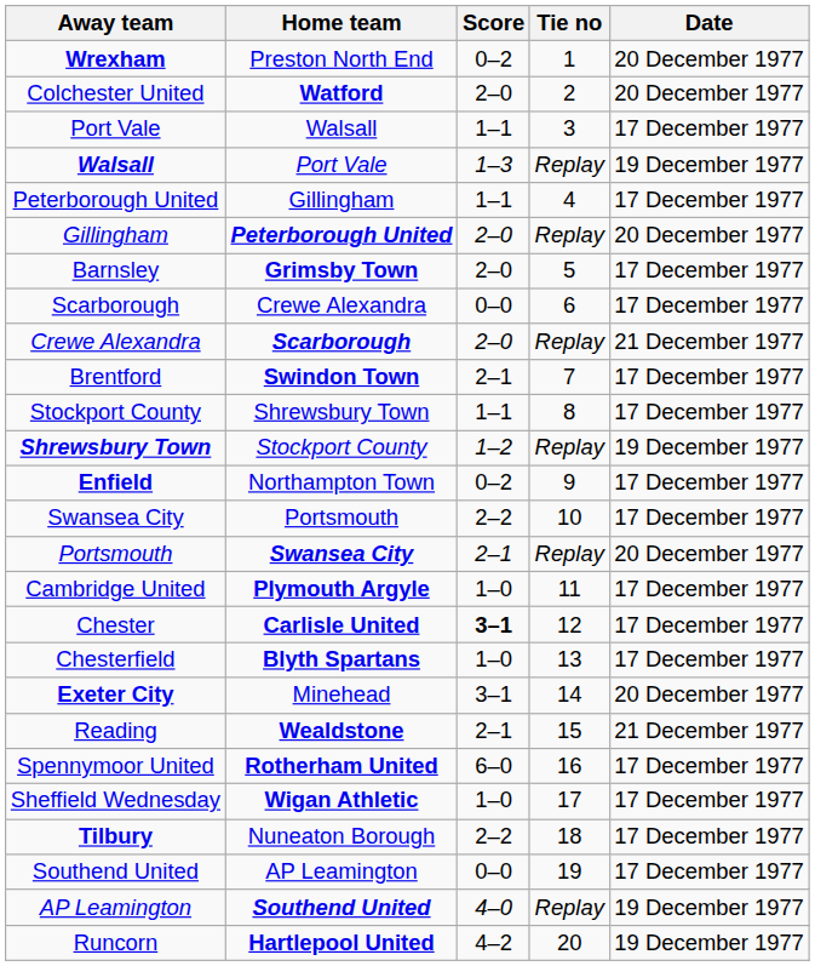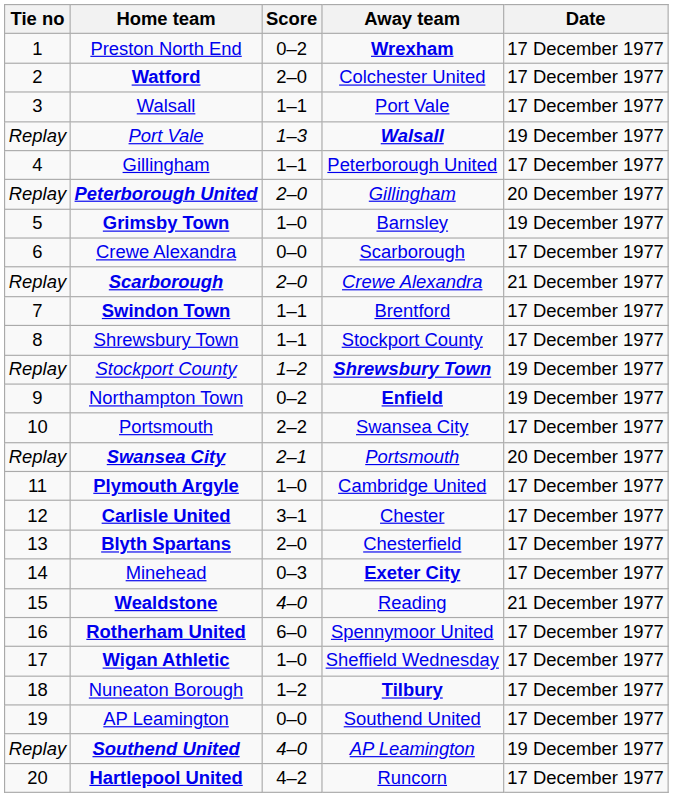 <table class="wikitable" style="text-align: center">
 <tr>
-<th>Away team</th>
+<th>Tie no</th>
 <th>Home team</th>
 <th>Score</th>
-<th>Tie no</th>
+<th>Away team</th>
 <th>Date</th>
 </tr>
 <tr>
-<td><strong><a href='#'>Wrexham</a></strong></td>
+<td>1</td>
 <td><a href='#'>Preston North End</a></td>
 <td>0–2</td>
-<td>1</td>
+<td><strong><a href='#'>Wrexham</a></strong></td>
+<td>17 December 1977</td>
+</tr>
+<tr>
+<td>2</td>
+<td><strong><a href='#'>Watford</a></strong></td>
+<td>2–0</td>
+<td><a href='#'>Colchester United</a></td>
+<td>17 December 1977</td>
+</tr>
+<tr>
+<td>3</td>
+<td><a href='#'>Walsall</a></td>
+<td>1–1</td>
+<td><a href='#'>Port Vale</a></td>
+<td>17 December 1977</td>
+</tr>
+<tr>
+<td><em>Replay</em></td>
+<td><em><a href='#'>Port Vale</a></em></td>
+<td><em>1–3</em></td>
+<td><strong><em><a href='#'>Walsall</a></em></strong></td>
+<td>19 December 1977</td>
+</tr>
+<tr>
+<td>4</td>
+<td><a href='#'>Gillingham</a></td>
+<td>1–1</td>
+<td><a href='#'>Peterborough United</a></td>
+<td>17 December 1977</td>
+</tr>
+<tr>
+<td><em>Replay</em></td>
+<td><strong><em><a href='#'>Peterborough United</a></em></strong></td>
+<td><em>2–0</em></td>
+<td><em><a href='#'>Gillingham</a></em></td>
 <td>20 December 1977</td>
 </tr>
 <tr>
-<td><a href='#'>Colchester United</a></td>
-<td><strong><a href='#'>Watford</a></strong></td>
-<td>2–0</td>
-<td>2</td>
+<td>5</td>
+<td><strong><a href='#'>Grimsby Town</a></strong></td>
+<td>1–0</td>
+<td><a href='#'>Barnsley</a></td>
+<td>19 December 1977</td>
+</tr>
+<tr>
+<td>6</td>
+<td><a href='#'>Crewe Alexandra</a></td>
+<td>0–0</td>
+<td><a href='#'>Scarborough</a></td>
+<td>17 December 1977</td>
+</tr>
+<tr>
+<td><em>Replay</em></td>
+<td><strong><em><a href='#'>Scarborough</a></em></strong></td>
+<td><em>2–0</em></td>
+<td><em><a href='#'>Crewe Alexandra</a></em></td>
+<td>21 December 1977</td>
+</tr>
+<tr>
+<td>7</td>
+<td><strong><a href='#'>Swindon Town</a></strong></td>
+<td>1–1</td>
+<td><a href='#'>Brentford</a></td>
+<td>17 December 1977</td>
+</tr>
+<tr>
+<td>8</td>
+<td><a href='#'>Shrewsbury Town</a></td>
+<td>1–1</td>
+<td><a href='#'>Stockport County</a></td>
+<td>17 December 1977</td>
+</tr>
+<tr>
+<td><em>Replay</em></td>
+<td><em><a href='#'>Stockport County</a></em></td>
+<td><em>1–2</em></td>
+<td><strong><em><a href='#'>Shrewsbury Town</a></em></strong></td>
+<td>19 December 1977</td>
+</tr>
+<tr>
+<td>9</td>
+<td><a href='#'>Northampton Town</a></td>
+<td>0–2</td>
+<td><strong><a href='#'>Enfield</a></strong></td>
+<td>19 December 1977</td>
+</tr>
+<tr>
+<td>10</td>
+<td><a href='#'>Portsmouth</a></td>
+<td>2–2</td>
+<td><a href='#'>Swansea City</a></td>
+<td>17 December 1977</td>
+</tr>
+<tr>
+<td><em>Replay</em></td>
+<td><strong><em><a href='#'>Swansea City</a></em></strong></td>
+<td><em>2–1</em></td>
+<td><em><a href='#'>Portsmouth</a></em></td>
 <td>20 December 1977</td>
 </tr>
 <tr>
-<td><a href='#'>Port Vale</a></td>
-<td><a href='#'>Walsall</a></td>
-<td>1–1</td>
-<td>3</td>
+<td>11</td>
+<td><strong><a href='#'>Plymouth Argyle</a></strong></td>
+<td>1–0</td>
+<td><a href='#'>Cambridge United</a></td>
 <td>17 December 1977</td>
 </tr>
 <tr>
-<td><strong><em><a href='#'>Walsall</a></em></strong></td>
-<td><em><a href='#'>Port Vale</a></em></td>
-<td><em>1–3</em></td>
+<td>12</td>
+<td><strong><a href='#'>Carlisle United</a></strong></td>
+<td>3–1</td>
+<td><a href='#'>Chester</a></td>
+<td>17 December 1977</td>
+</tr>
+<tr>
+<td>13</td>
+<td><strong><a href='#'>Blyth Spartans</a></strong></td>
+<td>2–0</td>
+<td><a href='#'>Chesterfield</a></td>
+<td>17 December 1977</td>
+</tr>
+<tr>
+<td>14</td>
+<td><a href='#'>Minehead</a></td>
+<td>0–3</td>
+<td><strong><a href='#'>Exeter City</a></strong></td>
+<td>17 December 1977</td>
+</tr>
+<tr>
+<td>15</td>
+<td><strong><a href='#'>Wealdstone</a></strong></td>
+<td><em>4–0</em></td>
+<td><a href='#'>Reading</a></td>
+<td>21 December 1977</td>
+</tr>
+<tr>
+<td>16</td>
+<td><strong><a href='#'>Rotherham United</a></strong></td>
+<td>6–0</td>
+<td><a href='#'>Spennymoor United</a></td>
+<td>17 December 1977</td>
+</tr>
+<tr>
+<td>17</td>
+<td><strong><a href='#'>Wigan Athletic</a></strong></td>
+<td>1–0</td>
+<td><a href='#'>Sheffield Wednesday</a></td>
+<td>17 December 1977</td>
+</tr>
+<tr>
+<td>18</td>
+<td><a href='#'>Nuneaton Borough</a></td>
+<td>1–2</td>
+<td><strong><a href='#'>Tilbury</a></strong></td>
+<td>17 December 1977</td>
+</tr>
+<tr>
+<td>19</td>
+<td><a href='#'>AP Leamington</a></td>
+<td>0–0</td>
+<td><a href='#'>Southend United</a></td>
+<td>17 December 1977</td>
+</tr>
+<tr>
 <td><em>Replay</em></td>
+<td><strong><em><a href='#'>Southend United</a></em></strong></td>
+<td><em>4–0</em></td>
+<td><em><a href='#'>AP Leamington</a></em></td>
 <td>19 December 1977</td>
 </tr>
 <tr>
-<td><a href='#'>Peterborough United</a></td>
-<td><a href='#'>Gillingham</a></td>
-<td>1–1</td>
-<td>4</td>
+<td>20</td>
+<td><strong><a href='#'>Hartlepool United</a></strong></td>
+<td>4–2</td>
+<td><a href='#'>Runcorn</a></td>
 <td>17 December 1977</td>
 </tr>
-<tr>
-<td><em><a href='#'>Gillingham</a></em></td>
-<td><strong><em><a href='#'>Peterborough United</a></em></strong></td>
-<td><em>2–0</em></td>
-<td><em>Replay</em></td>
-<td>20 December 1977</td>
-</tr>
-<tr>
-<td><a href='#'>Barnsley</a></td>
-<td><strong><a href='#'>Grimsby Town</a></strong></td>
-<td>2–0</td>
-<td>5</td>
-<td>17 December 1977</td>
-</tr>
-<tr>
-<td><a href='#'>Scarborough</a></td>
-<td><a href='#'>Crewe Alexandra</a></td>
-<td>0–0</td>
-<td>6</td>
-<td>17 December 1977</td>
-</tr>
-<tr>
-<td><em><a href='#'>Crewe Alexandra</a></em></td>
-<td><strong><em><a href='#'>Scarborough</a></em></strong></td>
-<td><em>2–0</em></td>
-<td><em>Replay</em></td>
-<td>21 December 1977</td>
-</tr>
-<tr>
-<td><a href='#'>Brentford</a></td>
-<td><strong><a href='#'>Swindon Town</a></strong></td>
-<td>2–1</td>
-<td>7</td>
-<td>17 December 1977</td>
-</tr>
-<tr>
-<td><a href='#'>Stockport County</a></td>
-<td><a href='#'>Shrewsbury Town</a></td>
-<td>1–1</td>
-<td>8</td>
-<td>17 December 1977</td>
-</tr>
-<tr>
-<td><strong><em><a href='#'>Shrewsbury Town</a></em></strong></td>
-<td><em><a href='#'>Stockport County</a></em></td>
-<td><em>1–2</em></td>
-<td><em>Replay</em></td>
-<td>19 December 1977</td>
-</tr>
-<tr>
-<td><strong><a href='#'>Enfield</a></strong></td>
-<td><a href='#'>Northampton Town</a></td>
-<td>0–2</td>
-<td>9</td>
-<td>17 December 1977</td>
-</tr>
-<tr>
-<td><a href='#'>Swansea City</a></td>
-<td><a href='#'>Portsmouth</a></td>
-<td>2–2</td>
-<td>10</td>
-<td>17 December 1977</td>
-</tr>
-<tr>
-<td><em><a href='#'>Portsmouth</a></em></td>
-<td><strong><em><a href='#'>Swansea City</a></em></strong></td>
-<td><em>2–1</em></td>
-<td><em>Replay</em></td>
-<td>20 December 1977</td>
-</tr>
-<tr>
-<td><a href='#'>Cambridge United</a></td>
-<td><strong><a href='#'>Plymouth Argyle</a></strong></td>
-<td>1–0</td>
-<td>11</td>
-<td>17 December 1977</td>
-</tr>
-<tr>
-<td><a href='#'>Chester</a></td>
-<td><strong><a href='#'>Carlisle United</a></strong></td>
-<td><strong>3–1</strong></td>
-<td>12</td>
-<td>17 December 1977</td>
-</tr>
-<tr>
-<td><a href='#'>Chesterfield</a></td>
-<td><strong><a href='#'>Blyth Spartans</a></strong></td>
-<td>1–0</td>
-<td>13</td>
-<td>17 December 1977</td>
-</tr>
-<tr>
-<td><strong><a href='#'>Exeter City</a></strong></td>
-<td><a href='#'>Minehead</a></td>
-<td>3–1</td>
-<td>14</td>
-<td>20 December 1977</td>
-</tr>
-<tr>
-<td><a href='#'>Reading</a></td>
-<td><strong><a href='#'>Wealdstone</a></strong></td>
-<td>2–1</td>
-<td>15</td>
-<td>21 December 1977</td>
-</tr>
-<tr>
-<td><a href='#'>Spennymoor United</a></td>
-<td><strong><a href='#'>Rotherham United</a></strong></td>
-<td>6–0</td>
-<td>16</td>
-<td>17 December 1977</td>
-</tr>
-<tr>
-<td><a href='#'>Sheffield Wednesday</a></td>
-<td><strong><a href='#'>Wigan Athletic</a></strong></td>
-<td>1–0</td>
-<td>17</td>
-<td>17 December 1977</td>
-</tr>
-<tr>
-<td><strong><a href='#'>Tilbury</a></strong></td>
-<td><a href='#'>Nuneaton Borough</a></td>
-<td>2–2</td>
-<td>18</td>
-<td>17 December 1977</td>
-</tr>
-<tr>
-<td><a href='#'>Southend United</a></td>
-<td><a href='#'>AP Leamington</a></td>
-<td>0–0</td>
-<td>19</td>
-<td>17 December 1977</td>
-</tr>
-<tr>
-<td><em><a href='#'>AP Leamington</a></em></td>
-<td><strong><em><a href='#'>Southend United</a></em></strong></td>
-<td><em>4–0</em></td>
-<td><em>Replay</em></td>
-<td>19 December 1977</td>
-</tr>
-<tr>
-<td><a href='#'>Runcorn</a></td>
-<td><strong><a href='#'>Hartlepool United</a></strong></td>
-<td>4–2</td>
-<td>20</td>
-<td>19 December 1977</td>
-</tr>
 </table>
